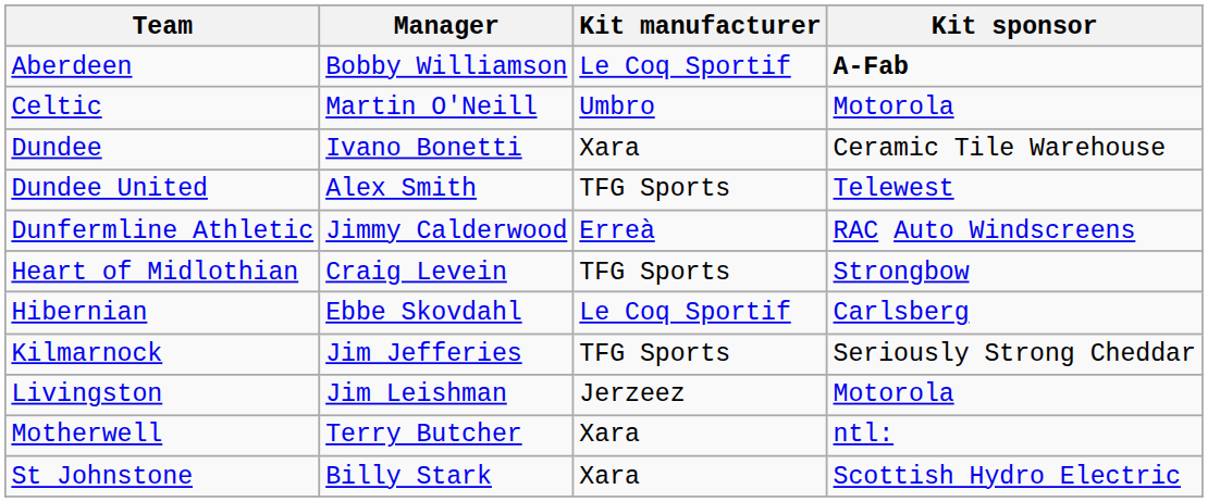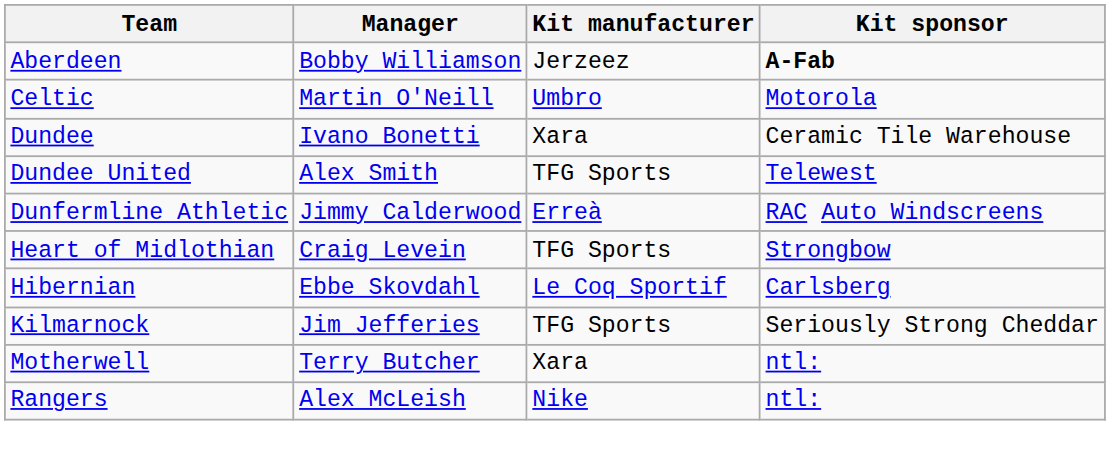 <table class="wikitable sortable">
 <tr>
 <th>Team</th>
 <th>Manager</th>
 <th>Kit manufacturer</th>
 <th>Kit sponsor</th>
 </tr>
 <tr>
 <td><a href='#'>Aberdeen</a></td>
 <td> <a href='#'>Bobby Williamson</a></td>
-<td><a href='#'>Le Coq Sportif</a></td>
+<td>Jerzeez</td>
 <td><strong>A-Fab</strong></td>
 </tr>
 <tr>
 <td><a href='#'>Celtic</a></td>
 <td> <a href='#'>Martin O'Neill</a></td>
 <td><a href='#'>Umbro</a></td>
 <td><a href='#'>Motorola</a></td>
 </tr>
 <tr>
 <td><a href='#'>Dundee</a></td>
 <td> <a href='#'>Ivano Bonetti</a></td>
 <td>Xara</td>
 <td>Ceramic Tile Warehouse</td>
 </tr>
 <tr>
 <td><a href='#'>Dundee United</a></td>
 <td> <a href='#'>Alex Smith</a></td>
 <td>TFG Sports</td>
 <td><a href='#'>Telewest</a></td>
 </tr>
 <tr>
 <td><a href='#'>Dunfermline Athletic</a></td>
 <td> <a href='#'>Jimmy Calderwood</a></td>
 <td><a href='#'>Erreà</a></td>
 <td><a href='#'>RAC</a> <a href='#'>Auto Windscreens</a></td>
 </tr>
 <tr>
 <td><a href='#'>Heart of Midlothian</a></td>
 <td> <a href='#'>Craig Levein</a></td>
 <td>TFG Sports</td>
 <td><a href='#'>Strongbow</a></td>
 </tr>
 <tr>
 <td><a href='#'>Hibernian</a></td>
 <td> <a href='#'>Ebbe Skovdahl</a></td>
 <td><a href='#'>Le Coq Sportif</a></td>
 <td><a href='#'>Carlsberg</a></td>
 </tr>
 <tr>
 <td><a href='#'>Kilmarnock</a></td>
 <td> <a href='#'>Jim Jefferies</a></td>
 <td>TFG Sports</td>
 <td>Seriously Strong Cheddar</td>
 </tr>
 <tr>
-<td><a href='#'>Livingston</a></td>
-<td> <a href='#'>Jim Leishman</a></td>
-<td>Jerzeez</td>
-<td><a href='#'>Motorola</a></td>
-</tr>
-<tr>
 <td><a href='#'>Motherwell</a></td>
 <td> <a href='#'>Terry Butcher</a></td>
 <td>Xara</td>
 <td><a href='#'>ntl:</a></td>
 </tr>
 <tr>
-<td><a href='#'>St Johnstone</a></td>
-<td> <a href='#'>Billy Stark</a></td>
-<td>Xara</td>
-<td><a href='#'>Scottish Hydro Electric</a></td>
+<td><a href='#'>Rangers</a></td>
+<td> <a href='#'>Alex McLeish</a></td>
+<td><a href='#'>Nike</a></td>
+<td><a href='#'>ntl:</a></td>
 </tr>
 </table>
